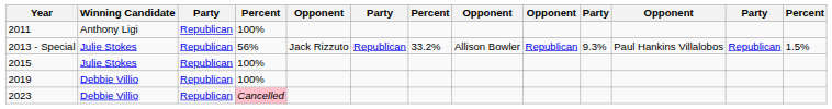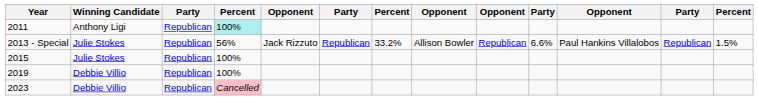 <table class="wikitable" style="margin:0.5em auto; font-size:95%;">
 <tr>
 <th>Year</th>
 <th>Winning Candidate</th>
 <th>Party</th>
 <th>Percent</th>
 <th>Opponent</th>
 <th>Party</th>
 <th>Percent</th>
 <th>Opponent</th>
 <th>Opponent</th>
 <th>Party</th>
 <th>Opponent</th>
 <th>Party</th>
 <th>Percent</th>
 </tr>
 <tr>
 <td>2011</td>
 <td>Anthony Ligi</td>
 <td><a href='#'>Republican</a></td>
-<td>100%</td>
+<td style="background: paleturquoise;">100%</td>
 <td></td>
 <td></td>
 <td></td>
 <td></td>
 <td></td>
 <td></td>
 <td></td>
 <td></td>
 <td></td>
 </tr>
 <tr>
 <td>2013 - Special</td>
 <td><a href='#'>Julie Stokes</a></td>
 <td><a href='#'>Republican</a></td>
 <td>56%</td>
 <td>Jack Rizzuto</td>
 <td><a href='#'>Republican</a></td>
 <td>33.2%</td>
 <td>Allison Bowler</td>
 <td><a href='#'>Republican</a></td>
-<td>9.3%</td>
+<td>6.6%</td>
 <td>Paul Hankins Villalobos</td>
 <td><a href='#'>Republican</a></td>
 <td>1.5%</td>
 </tr>
 <tr>
 <td>2015</td>
 <td><a href='#'>Julie Stokes</a></td>
 <td><a href='#'>Republican</a></td>
 <td>100%</td>
 <td></td>
 <td></td>
 <td></td>
 <td></td>
 <td></td>
 <td></td>
 <td></td>
 <td></td>
 <td></td>
 </tr>
 <tr>
 <td>2019</td>
 <td><a href='#'>Debbie Villio</a></td>
 <td><a href='#'>Republican</a></td>
 <td>100%</td>
 <td></td>
 <td></td>
 <td></td>
 <td></td>
 <td></td>
 <td></td>
 <td></td>
 <td></td>
 <td></td>
 </tr>
 <tr>
 <td>2023</td>
 <td><a href='#'>Debbie Villio</a></td>
 <td><a href='#'>Republican</a></td>
 <td style="background: pink;"><em>Cancelled</em></td>
 <td></td>
 <td></td>
 <td></td>
 <td></td>
 <td></td>
 <td></td>
 <td></td>
 <td></td>
 <td></td>
 </tr>
 </table>
